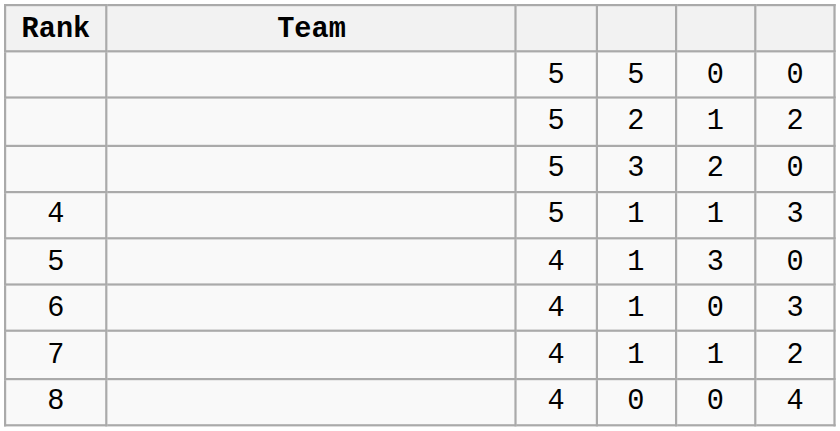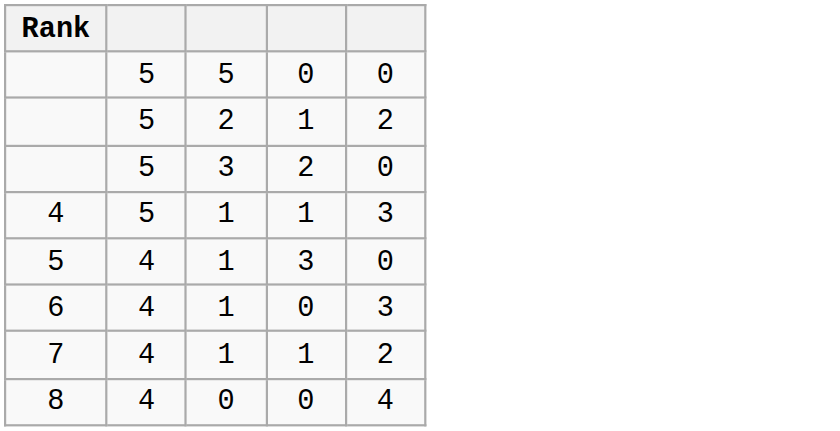 <table class="wikitable" style="text-align: center;">
 <tr>
 <th width=40>Rank</th>
-<th width=180>Team</th>
 <th width=30></th>
 <th width=30></th>
 <th width=30></th>
 <th width=30></th>
 </tr>
 <tr>
 <td></td>
-<td align=left></td>
 <td>5</td>
 <td>5</td>
 <td>0</td>
 <td>0</td>
 </tr>
 <tr>
 <td></td>
-<td align=left></td>
 <td>5</td>
 <td>2</td>
 <td>1</td>
 <td>2</td>
 </tr>
 <tr>
 <td></td>
-<td align=left></td>
 <td>5</td>
 <td>3</td>
 <td>2</td>
 <td>0</td>
 </tr>
 <tr>
 <td>4</td>
-<td align=left></td>
 <td>5</td>
 <td>1</td>
 <td>1</td>
 <td>3</td>
 </tr>
 <tr>
 <td>5</td>
-<td align=left></td>
 <td>4</td>
 <td>1</td>
 <td>3</td>
 <td>0</td>
 </tr>
 <tr>
 <td>6</td>
-<td align=left></td>
 <td>4</td>
 <td>1</td>
 <td>0</td>
 <td>3</td>
 </tr>
 <tr>
 <td>7</td>
-<td align=left></td>
 <td>4</td>
 <td>1</td>
 <td>1</td>
 <td>2</td>
 </tr>
 <tr>
 <td>8</td>
-<td align=left></td>
 <td>4</td>
 <td>0</td>
 <td>0</td>
 <td>4</td>
 </tr>
 </table>
